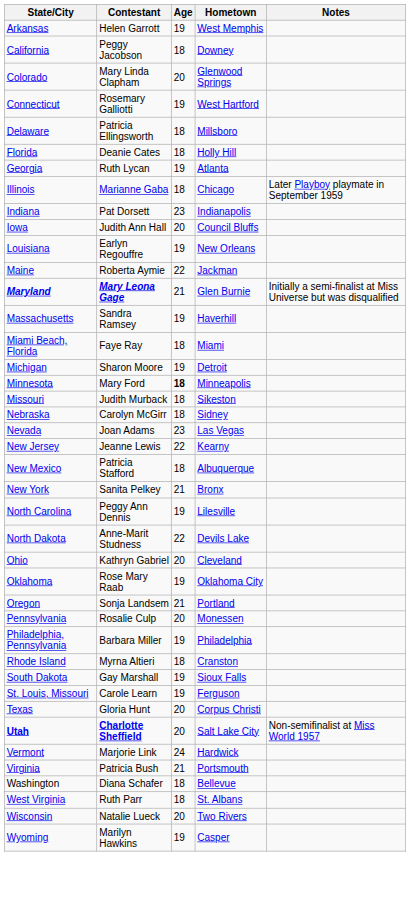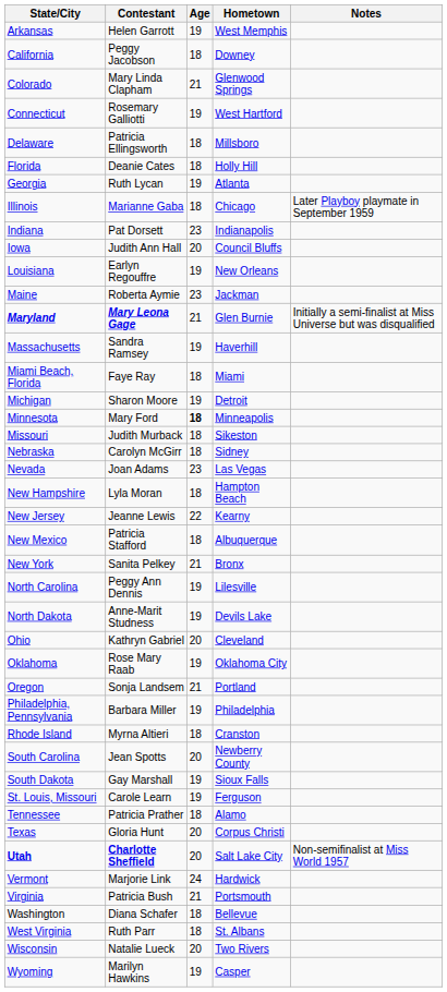 <table class="wikitable sortable" style="font-size: 95%;">
 <tr>
 <th>State/City</th>
 <th>Contestant</th>
 <th>Age</th>
 <th>Hometown</th>
 <th>Notes</th>
 </tr>
 <tr>
 <td> <a href='#'>Arkansas</a></td>
 <td>Helen Garrott</td>
 <td>19</td>
 <td><a href='#'>West Memphis</a></td>
 <td></td>
 </tr>
 <tr>
 <td> <a href='#'>California</a></td>
 <td>Peggy Jacobson</td>
 <td>18</td>
 <td><a href='#'>Downey</a></td>
 <td></td>
 </tr>
 <tr>
 <td> <a href='#'>Colorado</a></td>
 <td>Mary Linda Clapham</td>
-<td>20</td>
+<td>21</td>
 <td><a href='#'>Glenwood Springs</a></td>
 <td></td>
 </tr>
 <tr>
 <td> <a href='#'>Connecticut</a></td>
 <td>Rosemary Galliotti</td>
 <td>19</td>
 <td><a href='#'>West Hartford</a></td>
 <td></td>
 </tr>
 <tr>
 <td> <a href='#'>Delaware</a></td>
 <td>Patricia Ellingsworth</td>
 <td>18</td>
 <td><a href='#'>Millsboro</a></td>
 <td></td>
 </tr>
 <tr>
 <td> <a href='#'>Florida</a></td>
 <td>Deanie Cates</td>
 <td>18</td>
 <td><a href='#'>Holly Hill</a></td>
 <td></td>
 </tr>
 <tr>
 <td> <a href='#'>Georgia</a></td>
 <td>Ruth Lycan</td>
 <td>19</td>
 <td><a href='#'>Atlanta</a></td>
 <td></td>
 </tr>
 <tr>
 <td> <a href='#'>Illinois</a></td>
 <td><a href='#'>Marianne Gaba</a></td>
 <td>18</td>
 <td><a href='#'>Chicago</a></td>
 <td>Later <a href='#'>Playboy</a> playmate in September 1959</td>
 </tr>
 <tr>
 <td> <a href='#'>Indiana</a></td>
 <td>Pat Dorsett</td>
 <td>23</td>
 <td><a href='#'>Indianapolis</a></td>
 <td></td>
 </tr>
 <tr>
 <td> <a href='#'>Iowa</a></td>
 <td>Judith Ann Hall</td>
 <td>20</td>
 <td><a href='#'>Council Bluffs</a></td>
 <td></td>
 </tr>
 <tr>
 <td> <a href='#'>Louisiana</a></td>
 <td>Earlyn Regouffre</td>
 <td>19</td>
 <td><a href='#'>New Orleans</a></td>
 <td></td>
 </tr>
 <tr>
 <td> <a href='#'>Maine</a></td>
 <td>Roberta Aymie</td>
-<td>22</td>
+<td>23</td>
 <td><a href='#'>Jackman</a></td>
 <td></td>
 </tr>
 <tr>
 <td> <a href='#'><strong><em>Maryland</em></strong></a></td>
 <td><strong><em><a href='#'>Mary Leona Gage</a></em></strong></td>
 <td>21</td>
 <td><a href='#'>Glen Burnie</a></td>
 <td>Initially a semi-finalist at Miss Universe but was disqualified</td>
 </tr>
 <tr>
 <td> <a href='#'>Massachusetts</a></td>
 <td>Sandra Ramsey</td>
 <td>19</td>
 <td><a href='#'>Haverhill</a></td>
 <td></td>
 </tr>
 <tr>
 <td> <a href='#'>Miami Beach, Florida</a></td>
 <td>Faye Ray</td>
 <td>18</td>
 <td><a href='#'>Miami</a></td>
 <td></td>
 </tr>
 <tr>
 <td> <a href='#'>Michigan</a></td>
 <td>Sharon Moore</td>
 <td>19</td>
 <td><a href='#'>Detroit</a></td>
 <td></td>
 </tr>
 <tr>
 <td> <a href='#'>Minnesota</a></td>
 <td>Mary Ford</td>
 <td><strong>18</strong></td>
 <td><a href='#'>Minneapolis</a></td>
 <td></td>
 </tr>
 <tr>
 <td> <a href='#'>Missouri</a></td>
 <td>Judith Murback</td>
 <td>18</td>
 <td><a href='#'>Sikeston</a></td>
 <td></td>
 </tr>
 <tr>
 <td> <a href='#'>Nebraska</a></td>
 <td>Carolyn McGirr</td>
 <td>18</td>
 <td><a href='#'>Sidney</a></td>
 <td></td>
 </tr>
 <tr>
 <td> <a href='#'>Nevada</a></td>
 <td>Joan Adams</td>
 <td>23</td>
 <td><a href='#'>Las Vegas</a></td>
 <td></td>
 </tr>
 <tr>
+<td> <a href='#'>New Hampshire</a></td>
+<td>Lyla Moran</td>
+<td>18</td>
+<td><a href='#'>Hampton Beach</a></td>
+<td></td>
+</tr>
+<tr>
 <td> <a href='#'>New Jersey</a></td>
 <td>Jeanne Lewis</td>
 <td>22</td>
 <td><a href='#'>Kearny</a></td>
 <td></td>
 </tr>
 <tr>
 <td> <a href='#'>New Mexico</a></td>
 <td>Patricia Stafford</td>
 <td>18</td>
 <td><a href='#'>Albuquerque</a></td>
 <td></td>
 </tr>
 <tr>
 <td> <a href='#'>New York</a></td>
 <td>Sanita Pelkey</td>
 <td>21</td>
 <td><a href='#'>Bronx</a></td>
 <td></td>
 </tr>
 <tr>
 <td> <a href='#'>North Carolina</a></td>
 <td>Peggy Ann Dennis</td>
 <td>19</td>
 <td><a href='#'>Lilesville</a></td>
 <td></td>
 </tr>
 <tr>
 <td> <a href='#'>North Dakota</a></td>
 <td>Anne-Marit Studness</td>
-<td>22</td>
+<td>19</td>
 <td><a href='#'>Devils Lake</a></td>
 <td></td>
 </tr>
 <tr>
 <td> <a href='#'>Ohio</a></td>
 <td>Kathryn Gabriel</td>
 <td>20</td>
 <td><a href='#'>Cleveland</a></td>
 <td></td>
 </tr>
 <tr>
 <td> <a href='#'>Oklahoma</a></td>
 <td>Rose Mary Raab</td>
 <td>19</td>
 <td><a href='#'>Oklahoma City</a></td>
 <td></td>
 </tr>
 <tr>
 <td> <a href='#'>Oregon</a></td>
 <td>Sonja Landsem</td>
 <td>21</td>
 <td><a href='#'>Portland</a></td>
 <td></td>
 </tr>
 <tr>
-<td> <a href='#'>Pennsylvania</a></td>
-<td>Rosalie Culp</td>
-<td>20</td>
-<td><a href='#'>Monessen</a></td>
-<td></td>
-</tr>
-<tr>
 <td> <a href='#'>Philadelphia, Pennsylvania</a></td>
 <td>Barbara Miller</td>
 <td>19</td>
 <td><a href='#'>Philadelphia</a></td>
 <td></td>
 </tr>
 <tr>
 <td> <a href='#'>Rhode Island</a></td>
 <td>Myrna Altieri</td>
 <td>18</td>
 <td><a href='#'>Cranston</a></td>
 <td></td>
 </tr>
 <tr>
+<td> <a href='#'>South Carolina</a></td>
+<td>Jean Spotts</td>
+<td>20</td>
+<td><a href='#'>Newberry County</a></td>
+<td></td>
+</tr>
+<tr>
 <td> <a href='#'>South Dakota</a></td>
 <td>Gay Marshall</td>
 <td>19</td>
 <td><a href='#'>Sioux Falls</a></td>
 <td></td>
 </tr>
 <tr>
 <td> <a href='#'>St. Louis, Missouri</a></td>
 <td>Carole Learn</td>
 <td>19</td>
 <td><a href='#'>Ferguson</a></td>
+<td></td>
+</tr>
+<tr>
+<td> <a href='#'>Tennessee</a></td>
+<td>Patricia Prather</td>
+<td>18</td>
+<td><a href='#'>Alamo</a></td>
 <td></td>
 </tr>
 <tr>
 <td> <a href='#'>Texas</a></td>
 <td>Gloria Hunt</td>
 <td>20</td>
 <td><a href='#'>Corpus Christi</a></td>
 <td></td>
 </tr>
 <tr>
 <td> <strong><a href='#'>Utah</a></strong></td>
 <td><strong><a href='#'>Charlotte Sheffield</a></strong></td>
 <td>20</td>
 <td><a href='#'>Salt Lake City</a></td>
 <td>Non-semifinalist at <a href='#'>Miss World 1957</a></td>
 </tr>
 <tr>
 <td> <a href='#'>Vermont</a></td>
 <td>Marjorie Link</td>
 <td>24</td>
 <td><a href='#'>Hardwick</a></td>
 <td></td>
 </tr>
 <tr>
 <td> <a href='#'>Virginia</a></td>
 <td>Patricia Bush</td>
 <td>21</td>
 <td><a href='#'>Portsmouth</a></td>
 <td></td>
 </tr>
 <tr>
 <td> Washington</td>
 <td>Diana Schafer</td>
 <td>18</td>
 <td><a href='#'>Bellevue</a></td>
 <td></td>
 </tr>
 <tr>
 <td> <a href='#'>West Virginia</a></td>
 <td>Ruth Parr</td>
 <td>18</td>
 <td><a href='#'>St. Albans</a></td>
 <td></td>
 </tr>
 <tr>
 <td> <a href='#'>Wisconsin</a></td>
 <td>Natalie Lueck</td>
 <td>20</td>
 <td><a href='#'>Two Rivers</a></td>
 <td></td>
 </tr>
 <tr>
 <td> <a href='#'>Wyoming</a></td>
 <td>Marilyn Hawkins</td>
 <td>19</td>
 <td><a href='#'>Casper</a></td>
 <td></td>
 </tr>
 </table>
